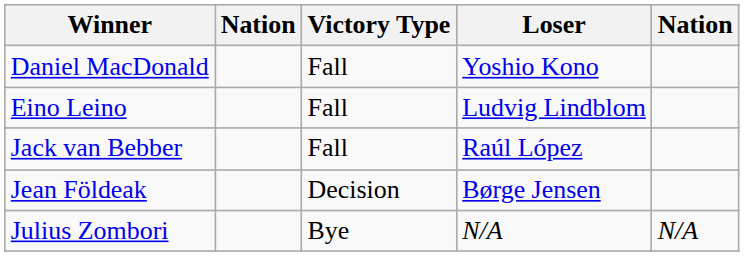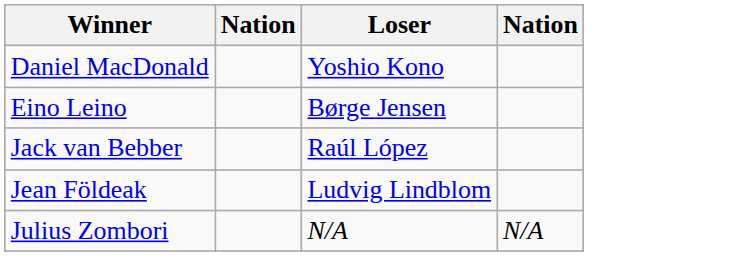 <table class="wikitable sortable" style="text-align:left;">
 <tr>
 <th>Winner</th>
 <th>Nation</th>
-<th>Victory Type</th>
 <th>Loser</th>
 <th>Nation</th>
 </tr>
 <tr>
 <td><a href='#'>Daniel MacDonald</a></td>
 <td></td>
-<td>Fall</td>
 <td><a href='#'>Yoshio Kono</a></td>
 <td></td>
 </tr>
 <tr>
 <td><a href='#'>Eino Leino</a></td>
 <td></td>
-<td>Fall</td>
-<td><a href='#'>Ludvig Lindblom</a></td>
+<td><a href='#'>Børge Jensen</a></td>
 <td></td>
 </tr>
 <tr>
 <td><a href='#'>Jack van Bebber</a></td>
 <td></td>
-<td>Fall</td>
 <td><a href='#'>Raúl López</a></td>
 <td></td>
 </tr>
 <tr>
 <td><a href='#'>Jean Földeak</a></td>
 <td></td>
-<td>Decision</td>
-<td><a href='#'>Børge Jensen</a></td>
+<td><a href='#'>Ludvig Lindblom</a></td>
 <td></td>
 </tr>
 <tr>
 <td><a href='#'>Julius Zombori</a></td>
 <td></td>
-<td>Bye</td>
 <td><em>N/A</em></td>
 <td><em>N/A</em></td>
 </tr>
 </table>
